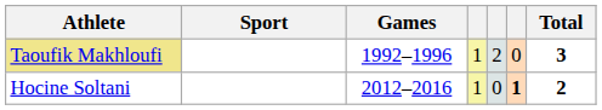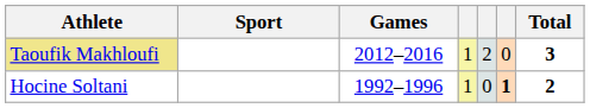 <table class="wikitable" width=68% style="font-size:90%; text-align:center;">
 <tr>
 <th width=150>Athlete</th>
 <th width=150>Sport</th>
 <th width=100>Games</th>
 <th></th>
 <th></th>
 <th></th>
 <th width=50>Total</th>
 </tr>
 <tr align="center" valign="middle" bgcolor="#FFFFFF">
 <td align=left bgcolor=Khaki><a href='#'>Taoufik Makhloufi</a></td>
 <td align=left></td>
-<td><a href='#'>1992</a>–<a href='#'>1996</a></td>
+<td><a href='#'>2012</a>–<a href='#'>2016</a></td>
 <td style="background:#F7F6A8;">1</td>
 <td style="background:#DCE5E5;">2</td>
 <td style="background:#FFDAB9;">0</td>
 <td><strong>3</strong></td>
 </tr>
 <tr align="center" valign="middle" bgcolor="#FFFFFF">
 <td align=left><a href='#'>Hocine Soltani</a></td>
 <td align=left></td>
-<td><a href='#'>2012</a>–<a href='#'>2016</a></td>
+<td><a href='#'>1992</a>–<a href='#'>1996</a></td>
 <td style="background:#F7F6A8;">1</td>
 <td style="background:#DCE5E5;">0</td>
 <td style="background:#FFDAB9;"><strong>1</strong></td>
 <td><strong>2</strong></td>
 </tr>
 </table>
